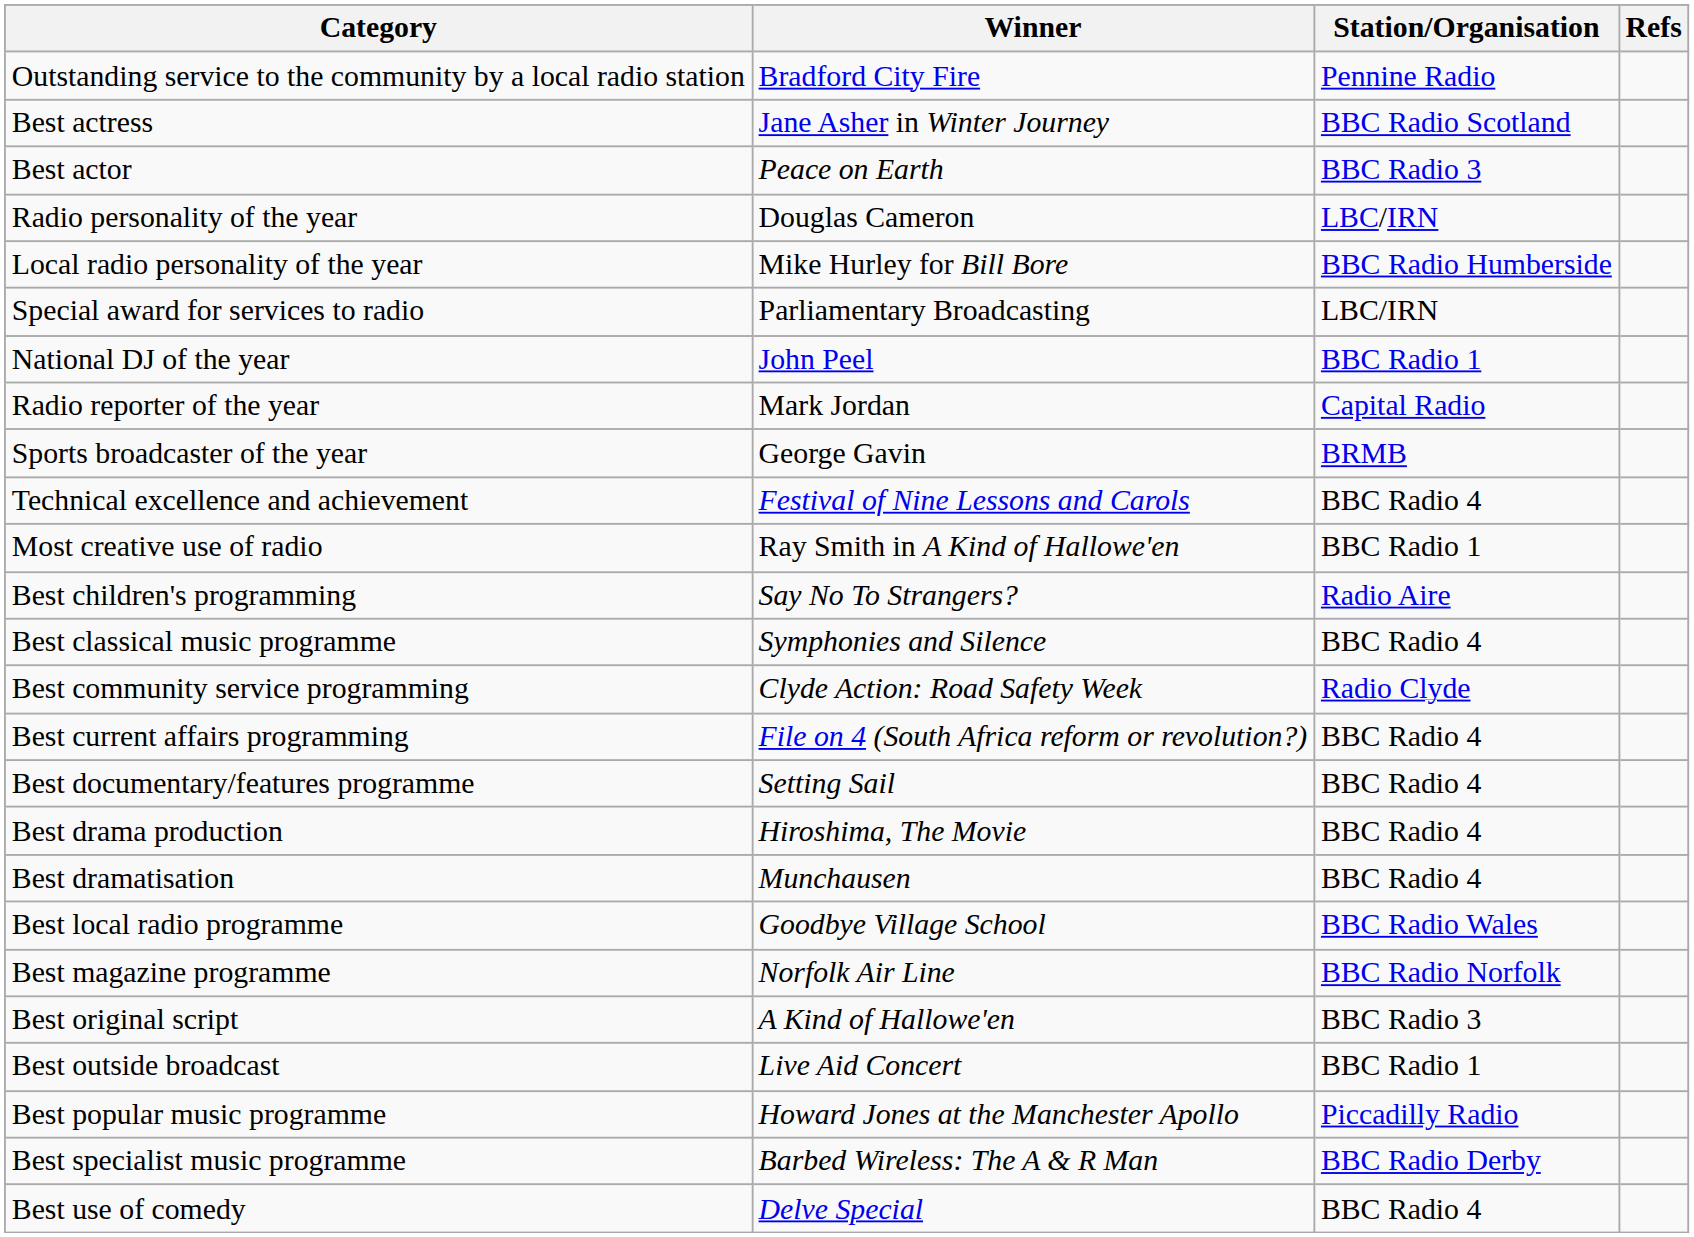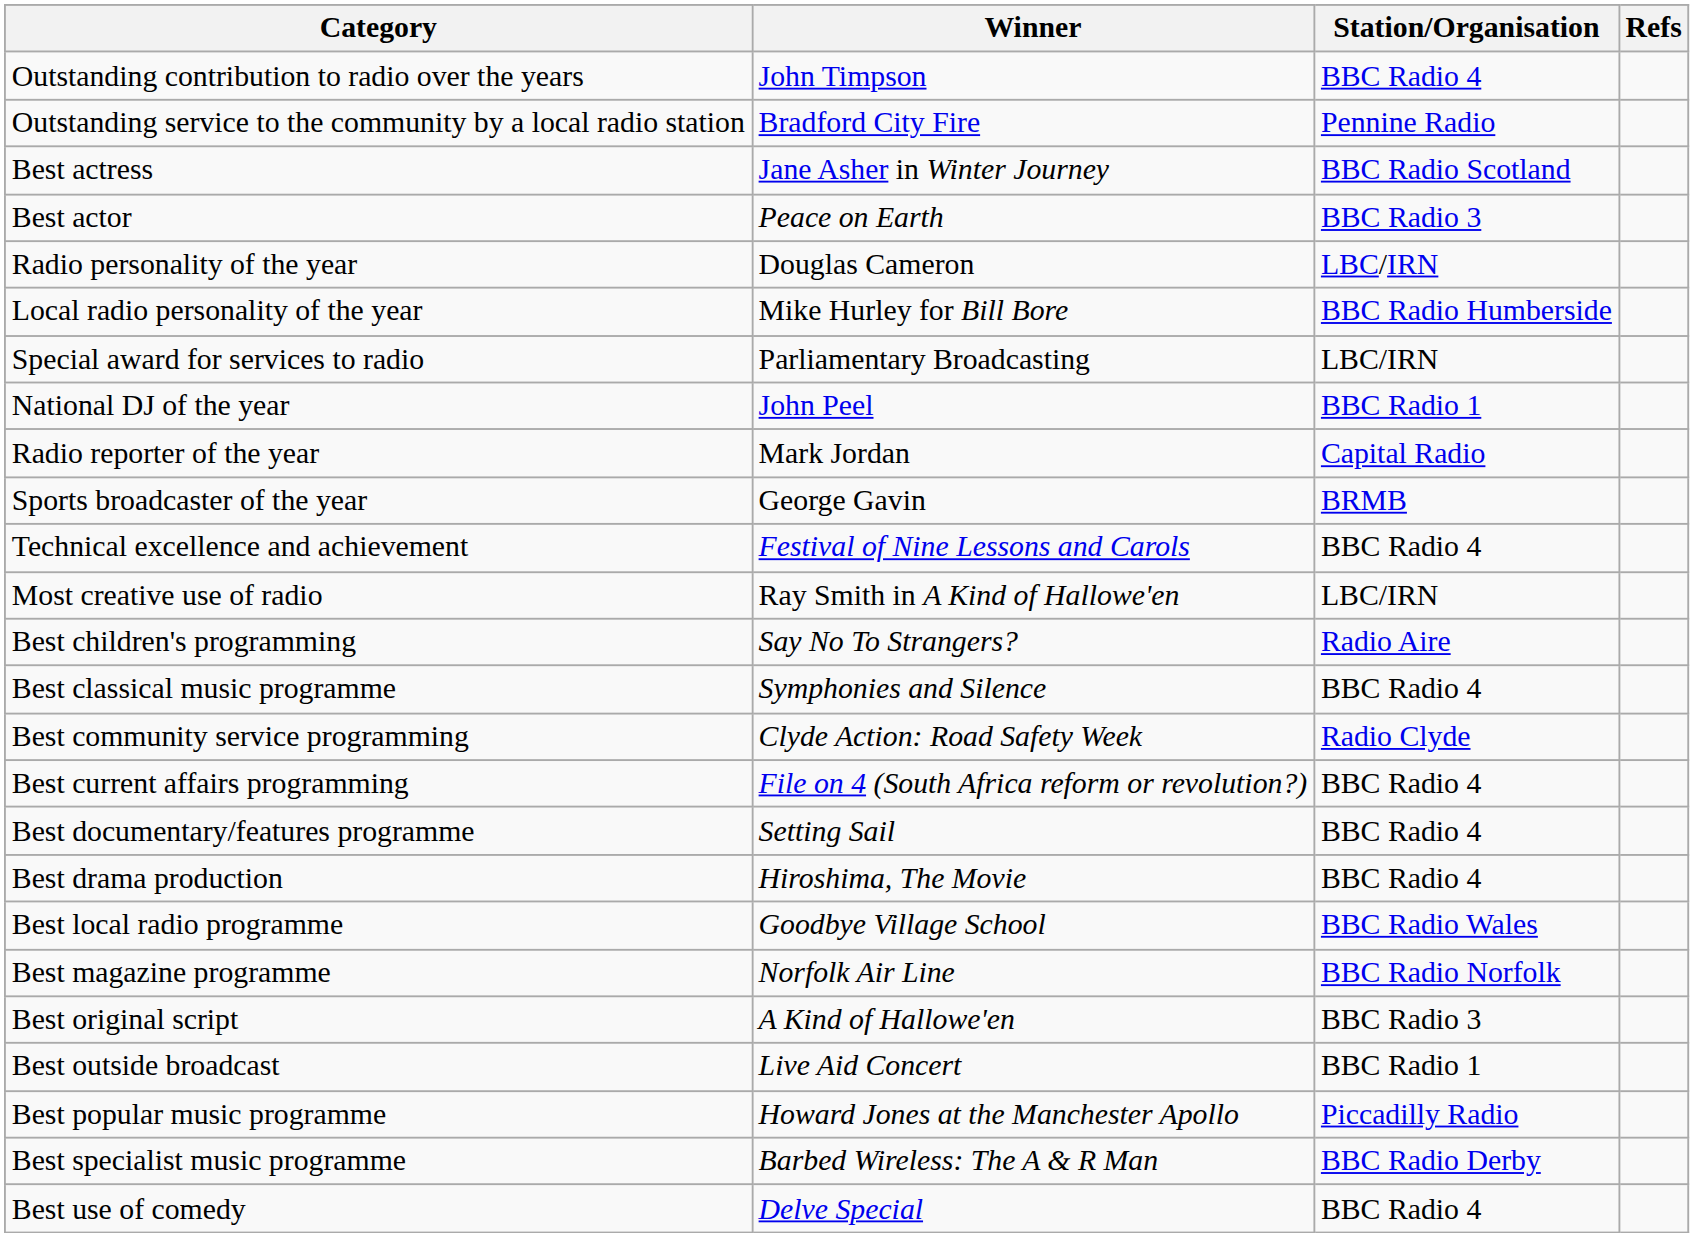 <table class="wikitable sortable">
 <tr>
 <th class=unsortable>Category</th>
 <th class=unsortable>Winner</th>
 <th>Station/Organisation</th>
 <th class=unsortable>Refs</th>
+</tr>
+<tr>
+<td>Outstanding contribution to radio over the years</td>
+<td><a href='#'>John Timpson</a></td>
+<td><a href='#'>BBC Radio 4</a></td>
+<td></td>
 </tr>
 <tr>
 <td>Outstanding service to the community by a local radio station</td>
 <td><a href='#'>Bradford City Fire</a></td>
 <td><a href='#'>Pennine Radio</a></td>
 <td></td>
 </tr>
 <tr>
 <td>Best actress</td>
 <td><a href='#'>Jane Asher</a> in <em>Winter Journey</em></td>
 <td><a href='#'>BBC Radio Scotland</a></td>
 <td></td>
 </tr>
 <tr>
 <td>Best actor</td>
 <td><em>Peace on Earth</em></td>
 <td><a href='#'>BBC Radio 3</a></td>
 <td></td>
 </tr>
 <tr>
 <td>Radio personality of the year</td>
 <td>Douglas Cameron</td>
 <td><a href='#'>LBC</a>/<a href='#'>IRN</a></td>
 <td></td>
 </tr>
 <tr>
 <td>Local radio personality of the year</td>
 <td>Mike Hurley for <em>Bill Bore</em></td>
 <td><a href='#'>BBC Radio Humberside</a></td>
 <td></td>
 </tr>
 <tr>
 <td>Special award for services to radio</td>
 <td>Parliamentary Broadcasting</td>
 <td>LBC/IRN</td>
 <td></td>
 </tr>
 <tr>
 <td>National DJ of the year</td>
 <td><a href='#'>John Peel</a></td>
 <td><a href='#'>BBC Radio 1</a></td>
 <td></td>
 </tr>
 <tr>
 <td>Radio reporter of the year</td>
 <td>Mark Jordan</td>
 <td><a href='#'>Capital Radio</a></td>
 <td></td>
 </tr>
 <tr>
 <td>Sports broadcaster of the year</td>
 <td>George Gavin</td>
 <td><a href='#'>BRMB</a></td>
 <td></td>
 </tr>
 <tr>
 <td>Technical excellence and achievement</td>
 <td><em><a href='#'>Festival of Nine Lessons and Carols</a></em></td>
 <td>BBC Radio 4</td>
 <td></td>
 </tr>
 <tr>
 <td>Most creative use of radio</td>
 <td>Ray Smith in <em>A Kind of Hallowe'en</em></td>
-<td>BBC Radio 1</td>
+<td>LBC/IRN</td>
 <td></td>
 </tr>
 <tr>
 <td>Best children's programming</td>
 <td><em>Say No To Strangers?</em></td>
 <td><a href='#'>Radio Aire</a></td>
 <td></td>
 </tr>
 <tr>
 <td>Best classical music programme</td>
 <td><em>Symphonies and Silence</em></td>
 <td>BBC Radio 4</td>
 <td></td>
 </tr>
 <tr>
 <td>Best community service programming</td>
 <td><em>Clyde Action: Road Safety Week</em></td>
 <td><a href='#'>Radio Clyde</a></td>
 <td></td>
 </tr>
 <tr>
 <td>Best current affairs programming</td>
 <td><em><a href='#'>File on 4</a> (South Africa reform or revolution?)</em></td>
 <td>BBC Radio 4</td>
 <td></td>
 </tr>
 <tr>
 <td>Best documentary/features programme</td>
 <td><em>Setting Sail</em></td>
 <td>BBC Radio 4</td>
 <td></td>
 </tr>
 <tr>
 <td>Best drama production</td>
 <td><em>Hiroshima, The Movie</em></td>
-<td>BBC Radio 4</td>
-<td></td>
-</tr>
-<tr>
-<td>Best dramatisation</td>
-<td><em>Munchausen</em></td>
 <td>BBC Radio 4</td>
 <td></td>
 </tr>
 <tr>
 <td>Best local radio programme</td>
 <td><em>Goodbye Village School</em></td>
 <td><a href='#'>BBC Radio Wales</a></td>
 <td></td>
 </tr>
 <tr>
 <td>Best magazine programme</td>
 <td><em>Norfolk Air Line</em></td>
 <td><a href='#'>BBC Radio Norfolk</a></td>
 <td></td>
 </tr>
 <tr>
 <td>Best original script</td>
 <td><em>A Kind of Hallowe'en</em></td>
 <td>BBC Radio 3</td>
 <td></td>
 </tr>
 <tr>
 <td>Best outside broadcast</td>
 <td><em>Live Aid Concert</em></td>
 <td>BBC Radio 1</td>
 <td></td>
 </tr>
 <tr>
 <td>Best popular music programme</td>
 <td><em>Howard Jones at the Manchester Apollo</em></td>
 <td><a href='#'>Piccadilly Radio</a></td>
 <td></td>
 </tr>
 <tr>
 <td>Best specialist music programme</td>
 <td><em>Barbed Wireless: The A & R Man</em></td>
 <td><a href='#'>BBC Radio Derby</a></td>
 <td></td>
 </tr>
 <tr>
 <td>Best use of comedy</td>
 <td><em><a href='#'>Delve Special</a></em></td>
 <td>BBC Radio 4</td>
 <td></td>
 </tr>
 </table>
